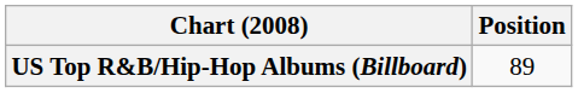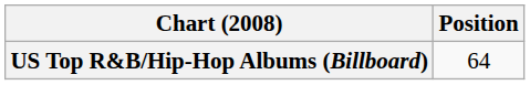 <table class="wikitable plainrowheaders" style="text-align:center;">
 <tr>
 <th scope="col">Chart (2008)</th>
 <th scope="col">Position</th>
 </tr>
 <tr>
 <th scope="row">US Top R&B/Hip-Hop Albums (<em>Billboard</em>)</th>
-<td>89</td>
+<td>64</td>
 </tr>
 </table>
